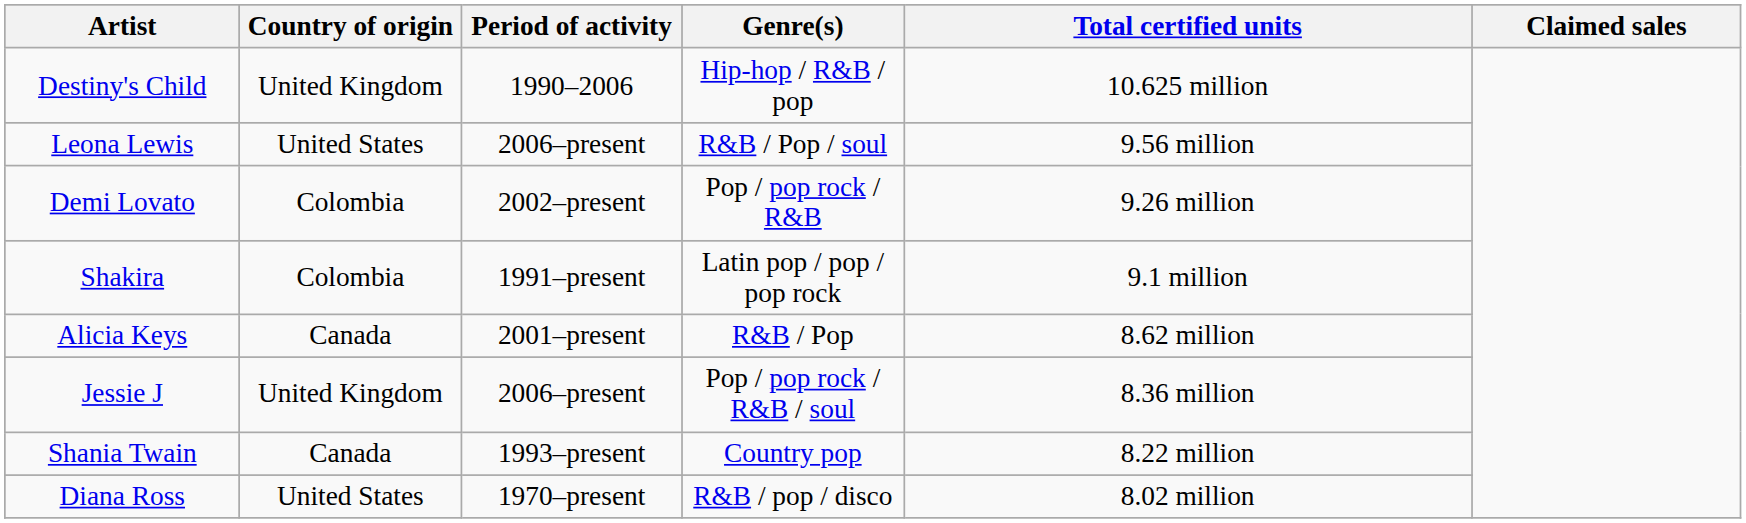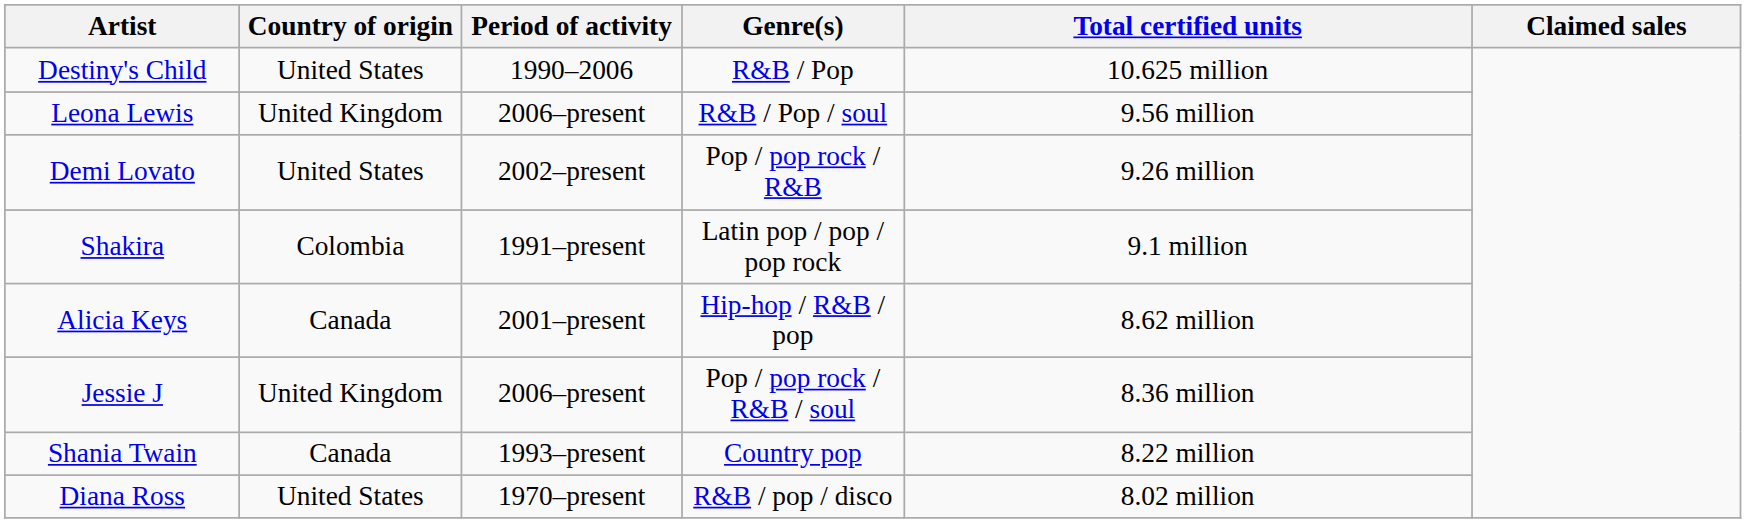 <table class="wikitable plainrowheaders sortable" style="text-align:center;">
 <tr>
 <th scope="col" style="width:130px;">Artist</th>
 <th scope="col" style="width:122px;">Country of origin</th>
 <th scope="col" style="width:122px;">Period of activity</th>
 <th scope="col" style="width:122px;">Genre(s)</th>
 <th scope="col" style="width:325px;"><a href='#'>Total certified units</a></th>
 <th scope="col" style="width:150px;">Claimed sales</th>
 </tr>
 <tr>
 <td><a href='#'>Destiny's Child</a></td>
-<td>United Kingdom</td>
+<td>United States</td>
 <td>1990–2006</td>
-<td><a href='#'>Hip-hop</a> / <a href='#'>R&B</a> / pop</td>
+<td><a href='#'>R&B</a> / Pop</td>
 <td>10.625 million</td>
 </tr>
 <tr>
 <td><a href='#'>Leona Lewis</a></td>
-<td>United States</td>
+<td>United Kingdom</td>
 <td>2006–present</td>
 <td><a href='#'>R&B</a> / Pop / <a href='#'>soul</a></td>
 <td>9.56 million</td>
 </tr>
 <tr>
 <td><a href='#'>Demi Lovato</a></td>
-<td>Colombia</td>
+<td>United States</td>
 <td>2002–present</td>
 <td>Pop / <a href='#'>pop rock</a> / <a href='#'>R&B</a></td>
 <td>9.26 million</td>
 </tr>
 <tr>
 <td><a href='#'>Shakira</a></td>
 <td>Colombia</td>
 <td>1991–present</td>
 <td>Latin pop / pop / pop rock</td>
 <td>9.1 million</td>
 </tr>
 <tr>
 <td><a href='#'>Alicia Keys</a></td>
 <td>Canada</td>
 <td>2001–present</td>
-<td><a href='#'>R&B</a> / Pop</td>
+<td><a href='#'>Hip-hop</a> / <a href='#'>R&B</a> / pop</td>
 <td>8.62 million</td>
 </tr>
 <tr>
 <td><a href='#'>Jessie J</a></td>
 <td>United Kingdom</td>
 <td>2006–present</td>
 <td>Pop / <a href='#'>pop rock</a> / <a href='#'>R&B</a> / <a href='#'>soul</a></td>
 <td>8.36 million</td>
 </tr>
 <tr>
 <td><a href='#'>Shania Twain</a></td>
 <td>Canada</td>
 <td>1993–present</td>
 <td><a href='#'>Country pop</a></td>
 <td>8.22 million</td>
 </tr>
 <tr>
 <td><a href='#'>Diana Ross</a></td>
 <td>United States</td>
 <td>1970–present</td>
 <td><a href='#'>R&B</a> / pop / disco</td>
 <td>8.02 million</td>
 </tr>
 </table>
